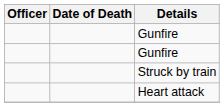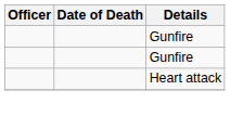 <table class="wikitable">
 <tr>
 <th>Officer</th>
 <th>Date of Death</th>
 <th>Details</th>
 </tr>
 <tr>
 <td></td>
 <td></td>
 <td>Gunfire</td>
 </tr>
 <tr>
 <td></td>
 <td></td>
 <td>Gunfire</td>
 </tr>
 <tr>
 <td></td>
 <td></td>
-<td>Struck by train</td>
-</tr>
-<tr>
-<td></td>
-<td></td>
 <td>Heart attack</td>
 </tr>
 <tr>
 </tr>
 </table>
